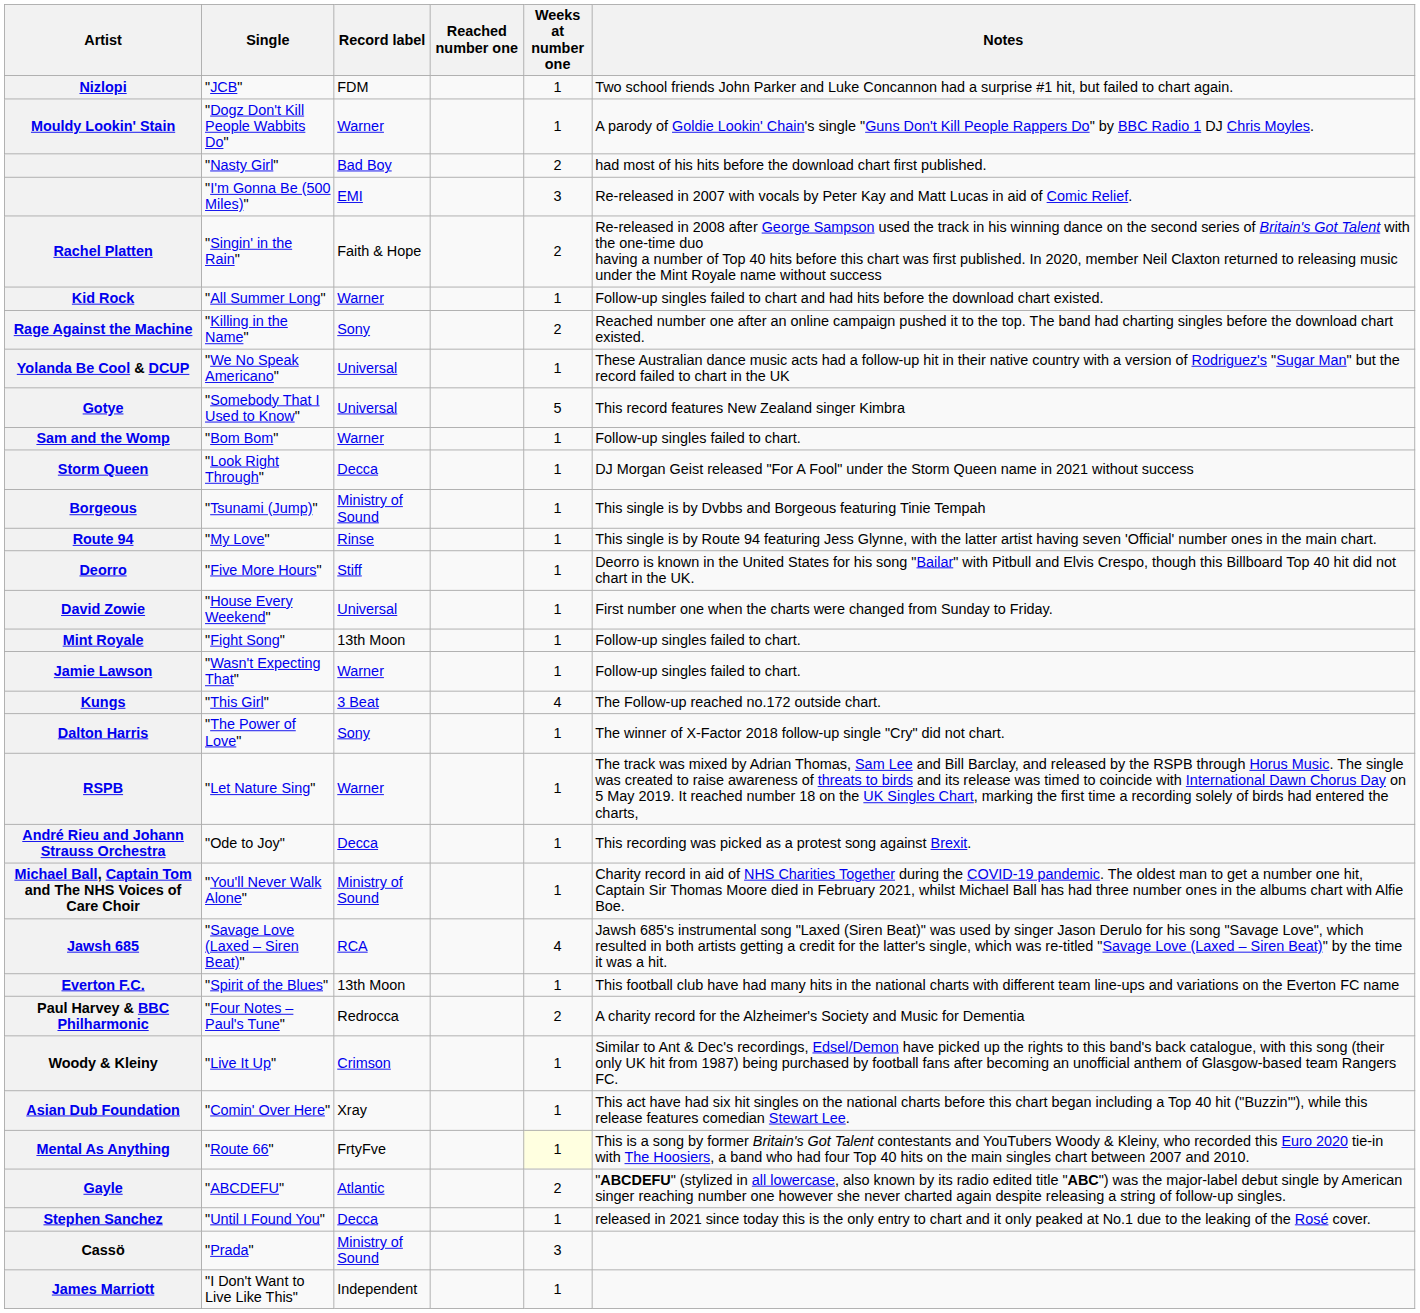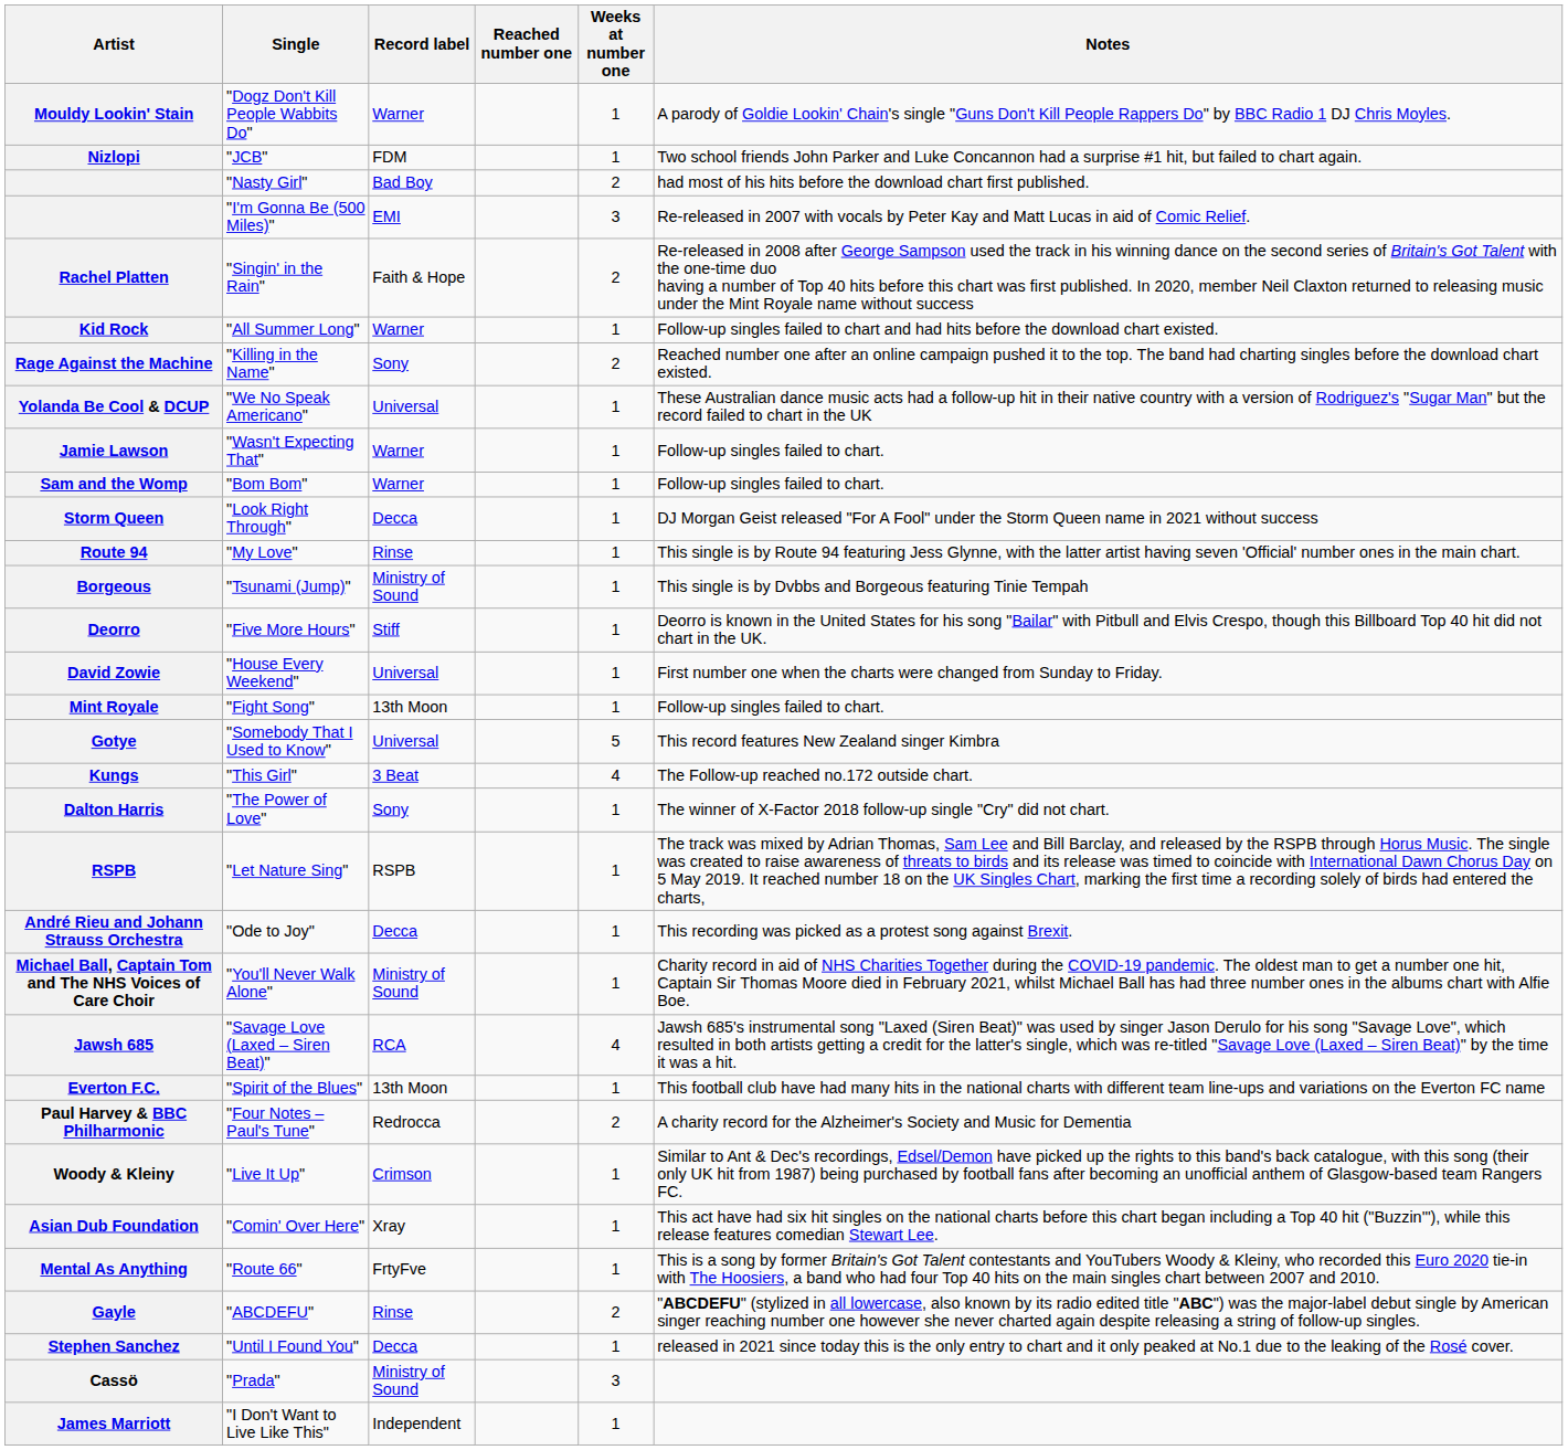 <table class="wikitable plainrowheaders sortable">
 <tr>
 <th scope=col>Artist</th>
 <th scope=col>Single</th>
 <th scope=col>Record label</th>
 <th scope=col>Reached number one</th>
 <th scope=col>Weeks at<br>number one</th>
 <th scope=col class=unsortable>Notes</th>
 </tr>
 <tr>
+<th scope=row><a href='#'>Mouldy Lookin' Stain</a></th>
+<td>"<a href='#'>Dogz Don't Kill People Wabbits Do</a>"</td>
+<td><a href='#'>Warner</a></td>
+<td></td>
+<td align=center>1</td>
+<td>A parody of <a href='#'>Goldie Lookin' Chain</a>'s single "<a href='#'>Guns Don't Kill People Rappers Do</a>" by <a href='#'>BBC Radio 1</a> DJ <a href='#'>Chris Moyles</a>.</td>
+</tr>
+<tr>
 <th scope=row><a href='#'>Nizlopi</a></th>
 <td>"<a href='#'>JCB</a>"</td>
 <td>FDM</td>
 <td></td>
 <td align=center>1</td>
 <td>Two school friends John Parker and Luke Concannon had a surprise #1 hit, but failed to chart again.</td>
-</tr>
-<tr>
-<th scope=row><a href='#'>Mouldy Lookin' Stain</a></th>
-<td>"<a href='#'>Dogz Don't Kill People Wabbits Do</a>"</td>
-<td><a href='#'>Warner</a></td>
-<td></td>
-<td align=center>1</td>
-<td>A parody of <a href='#'>Goldie Lookin' Chain</a>'s single "<a href='#'>Guns Don't Kill People Rappers Do</a>" by <a href='#'>BBC Radio 1</a> DJ <a href='#'>Chris Moyles</a>.</td>
 </tr>
 <tr>
 <th scope=row></th>
 <td>"<a href='#'>Nasty Girl</a>"</td>
 <td><a href='#'>Bad Boy</a></td>
 <td></td>
 <td align=center>2</td>
 <td>had most of his hits before the download chart first published.</td>
 </tr>
 <tr>
 <th scope=row></th>
 <td>"<a href='#'>I'm Gonna Be (500 Miles)</a>"</td>
 <td><a href='#'>EMI</a></td>
 <td></td>
 <td align=center>3</td>
 <td>Re-released in 2007 with vocals by Peter Kay and Matt Lucas in aid of <a href='#'>Comic Relief</a>.</td>
 </tr>
 <tr>
 <th scope=row><a href='#'>Rachel Platten</a></th>
 <td>"<a href='#'>Singin' in the Rain</a>"</td>
 <td>Faith & Hope</td>
 <td></td>
 <td align=center>2</td>
 <td>Re-released in 2008 after <a href='#'>George Sampson</a> used the track in his winning dance on the second series of <em><a href='#'>Britain's Got Talent</a></em> with the one-time duo<br>having a number of Top 40 hits before this chart was first published. In 2020, member Neil Claxton returned to releasing music under the Mint Royale name without success</td>
 </tr>
 <tr>
 <th scope=row><a href='#'>Kid Rock</a></th>
 <td>"<a href='#'>All Summer Long</a>"</td>
 <td><a href='#'>Warner</a></td>
 <td></td>
 <td align=center>1</td>
 <td>Follow-up singles failed to chart and had hits before the download chart existed.</td>
 </tr>
 <tr>
 <th scope=row><a href='#'>Rage Against the Machine</a></th>
 <td>"<a href='#'>Killing in the Name</a>"</td>
 <td><a href='#'>Sony</a></td>
 <td></td>
 <td align=center>2</td>
 <td>Reached number one after an online campaign pushed it to the top. The band had charting singles before the download chart existed.</td>
 </tr>
 <tr>
 <th scope=row><a href='#'>Yolanda Be Cool</a> & <a href='#'>DCUP</a></th>
 <td>"<a href='#'>We No Speak Americano</a>"</td>
 <td><a href='#'>Universal</a></td>
 <td></td>
 <td align=center>1</td>
 <td>These Australian dance music acts had a follow-up hit in their native country with a version of <a href='#'>Rodriguez's</a> "<a href='#'>Sugar Man</a>" but the record failed to chart in the UK</td>
 </tr>
 <tr>
-<th scope=row><a href='#'>Gotye</a></th>
-<td>"<a href='#'>Somebody That I Used to Know</a>"</td>
-<td><a href='#'>Universal</a></td>
+<th scope=row><a href='#'>Jamie Lawson</a></th>
+<td>"<a href='#'>Wasn't Expecting That</a>"</td>
+<td><a href='#'>Warner</a></td>
 <td></td>
-<td align=center>5</td>
-<td>This record features New Zealand singer Kimbra</td>
+<td align=center>1</td>
+<td>Follow-up singles failed to chart.</td>
 </tr>
 <tr>
 <th scope=row><a href='#'>Sam and the Womp</a></th>
 <td>"<a href='#'>Bom Bom</a>"</td>
 <td><a href='#'>Warner</a></td>
 <td></td>
 <td align=center>1</td>
 <td>Follow-up singles failed to chart.</td>
 </tr>
 <tr>
 <th scope=row><a href='#'>Storm Queen</a></th>
 <td>"<a href='#'>Look Right Through</a>"</td>
 <td><a href='#'>Decca</a></td>
 <td></td>
 <td align=center>1</td>
 <td>DJ Morgan Geist released "For A Fool" under the Storm Queen name in 2021 without success</td>
 </tr>
 <tr>
+<th scope=row><a href='#'>Route 94</a></th>
+<td>"<a href='#'>My Love</a>"</td>
+<td><a href='#'>Rinse</a></td>
+<td></td>
+<td align=center>1</td>
+<td>This single is by Route 94 featuring Jess Glynne, with the latter artist having seven 'Official' number ones in the main chart.</td>
+</tr>
+<tr>
 <th scope=row><a href='#'>Borgeous</a></th>
 <td>"<a href='#'>Tsunami (Jump)</a>"</td>
 <td><a href='#'>Ministry of Sound</a></td>
 <td></td>
 <td align=center>1</td>
 <td>This single is by Dvbbs and Borgeous featuring Tinie Tempah</td>
-</tr>
-<tr>
-<th scope=row><a href='#'>Route 94</a></th>
-<td>"<a href='#'>My Love</a>"</td>
-<td><a href='#'>Rinse</a></td>
-<td></td>
-<td align=center>1</td>
-<td>This single is by Route 94 featuring Jess Glynne, with the latter artist having seven 'Official' number ones in the main chart.</td>
 </tr>
 <tr>
 <th scope=row><a href='#'>Deorro</a></th>
 <td>"<a href='#'>Five More Hours</a>"</td>
 <td><a href='#'>Stiff</a></td>
 <td></td>
 <td align=center>1</td>
 <td>Deorro is known in the United States for his song "<a href='#'>Bailar</a>" with Pitbull and Elvis Crespo, though this Billboard Top 40 hit did not chart in the UK.</td>
 </tr>
 <tr>
 <th scope=row><a href='#'>David Zowie</a></th>
 <td>"<a href='#'>House Every Weekend</a>"</td>
 <td><a href='#'>Universal</a></td>
 <td></td>
 <td align=center>1</td>
 <td>First number one when the charts were changed from Sunday to Friday.</td>
 </tr>
 <tr>
 <th scope=row><a href='#'>Mint Royale</a></th>
 <td>"<a href='#'>Fight Song</a>"</td>
 <td>13th Moon</td>
 <td></td>
 <td align=center>1</td>
 <td>Follow-up singles failed to chart.</td>
 </tr>
 <tr>
-<th scope=row><a href='#'>Jamie Lawson</a></th>
-<td>"<a href='#'>Wasn't Expecting That</a>"</td>
-<td><a href='#'>Warner</a></td>
+<th scope=row><a href='#'>Gotye</a></th>
+<td>"<a href='#'>Somebody That I Used to Know</a>"</td>
+<td><a href='#'>Universal</a></td>
 <td></td>
-<td align=center>1</td>
-<td>Follow-up singles failed to chart.</td>
+<td align=center>5</td>
+<td>This record features New Zealand singer Kimbra</td>
 </tr>
 <tr>
 <th scope=row><a href='#'>Kungs</a></th>
 <td>"<a href='#'>This Girl</a>"</td>
 <td><a href='#'>3 Beat</a></td>
 <td></td>
 <td align=center>4</td>
 <td>The Follow-up reached no.172 outside chart.</td>
 </tr>
 <tr>
 <th scope=row><a href='#'>Dalton Harris</a></th>
 <td>"<a href='#'>The Power of Love</a>"</td>
 <td><a href='#'>Sony</a></td>
 <td></td>
 <td align=center>1</td>
 <td>The winner of X-Factor 2018 follow-up single "Cry" did not chart.</td>
 </tr>
 <tr>
 <th scope=row><a href='#'>RSPB</a></th>
 <td>"<a href='#'>Let Nature Sing</a>"</td>
-<td><a href='#'>Warner</a></td>
+<td>RSPB</td>
 <td></td>
 <td align=center>1</td>
 <td>The track was mixed by Adrian Thomas, <a href='#'>Sam Lee</a> and Bill Barclay, and released by the RSPB through <a href='#'>Horus Music</a>. The single was created to raise awareness of <a href='#'>threats to birds</a> and its release was timed to coincide with <a href='#'>International Dawn Chorus Day</a> on 5 May 2019. It reached number 18 on the <a href='#'>UK Singles Chart</a>, marking the first time a recording solely of birds had entered the charts,</td>
 </tr>
 <tr>
 <th scope=row><a href='#'>André Rieu and Johann Strauss Orchestra</a></th>
 <td>"Ode to Joy"</td>
 <td><a href='#'>Decca</a></td>
 <td></td>
 <td align=center>1</td>
 <td>This recording was picked as a protest song against <a href='#'>Brexit</a>.</td>
 </tr>
 <tr>
 <th scope=row><a href='#'>Michael Ball</a>, <a href='#'>Captain Tom</a> and The NHS Voices of Care Choir</th>
 <td>"<a href='#'>You'll Never Walk Alone</a>"</td>
 <td><a href='#'>Ministry of Sound</a></td>
 <td></td>
 <td align=center>1</td>
 <td>Charity record in aid of <a href='#'>NHS Charities Together</a> during the <a href='#'>COVID-19 pandemic</a>. The oldest man to get a number one hit, Captain Sir Thomas Moore died in February 2021, whilst Michael Ball has had three number ones in the albums chart with Alfie Boe.</td>
 </tr>
 <tr>
 <th scope=row><a href='#'>Jawsh 685</a></th>
 <td>"<a href='#'>Savage Love (Laxed – Siren Beat)</a>"</td>
 <td><a href='#'>RCA</a></td>
 <td></td>
 <td align=center>4</td>
 <td>Jawsh 685's instrumental song "Laxed (Siren Beat)" was used by singer Jason Derulo for his song "Savage Love", which resulted in both artists getting a credit for the latter's single, which was re-titled "<a href='#'>Savage Love (Laxed – Siren Beat)</a>" by the time it was a hit.</td>
 </tr>
 <tr>
 <th scope=row><a href='#'>Everton F.C.</a></th>
 <td>"<a href='#'>Spirit of the Blues</a>"</td>
 <td>13th Moon</td>
 <td></td>
 <td align=center>1</td>
 <td>This football club have had many hits in the national charts with different team line-ups and variations on the Everton FC name</td>
 </tr>
 <tr>
 <th scope=row>Paul Harvey & <a href='#'>BBC Philharmonic</a></th>
 <td>"<a href='#'>Four Notes – Paul's Tune</a>"</td>
 <td>Redrocca</td>
 <td></td>
 <td align=center>2</td>
 <td>A charity record for the Alzheimer's Society and Music for Dementia</td>
 </tr>
 <tr>
 <th scope=row>Woody & Kleiny</th>
 <td>"<a href='#'>Live It Up</a>"</td>
 <td><a href='#'>Crimson</a></td>
 <td></td>
 <td align=center>1</td>
 <td>Similar to Ant & Dec's recordings, <a href='#'>Edsel/Demon</a> have picked up the rights to this band's back catalogue, with this song (their only UK hit from 1987) being purchased by football fans after becoming an unofficial anthem of Glasgow-based team Rangers FC.</td>
 </tr>
 <tr>
 <th scope=row><a href='#'>Asian Dub Foundation</a></th>
 <td>"<a href='#'>Comin' Over Here</a>"</td>
 <td>Xray</td>
 <td></td>
 <td align=center>1</td>
 <td>This act have had six hit singles on the national charts before this chart began including a Top 40 hit ("Buzzin'"), while this release features comedian <a href='#'>Stewart Lee</a>.</td>
 </tr>
 <tr>
 <th scope=row><a href='#'>Mental As Anything</a></th>
 <td>"<a href='#'>Route 66</a>"</td>
 <td>FrtyFve</td>
 <td></td>
-<td align=center style="background: lightyellow;">1</td>
+<td align=center>1</td>
 <td>This is a song by former <em>Britain's Got Talent</em> contestants and YouTubers Woody & Kleiny, who recorded this <a href='#'>Euro 2020</a> tie-in with <a href='#'>The Hoosiers</a>, a band who had four Top 40 hits on the main singles chart between 2007 and 2010.</td>
 </tr>
 <tr>
 <th scope=row><a href='#'>Gayle</a></th>
 <td>"<a href='#'>ABCDEFU</a>"</td>
-<td><a href='#'>Atlantic</a></td>
+<td><a href='#'>Rinse</a></td>
 <td></td>
 <td align=center>2</td>
 <td>"<strong>ABCDEFU</strong>" (stylized in <a href='#'>all lowercase</a>, also known by its radio edited title "<strong>ABC</strong>") was the major-label debut single by American singer reaching number one however she never charted again despite releasing a string of follow-up singles.</td>
 </tr>
 <tr>
 <th scope=row><a href='#'>Stephen Sanchez</a></th>
 <td>"<a href='#'>Until I Found You</a>"</td>
 <td><a href='#'>Decca</a></td>
 <td></td>
 <td align=center>1</td>
 <td>released in 2021 since today this is the only entry to chart and it only peaked at No.1 due to the leaking of the <a href='#'>Rosé</a> cover.</td>
 </tr>
 <tr>
 <th scope=row>Cassö</th>
 <td>"<a href='#'>Prada</a>"</td>
 <td><a href='#'>Ministry of Sound</a></td>
 <td></td>
 <td align=center>3</td>
 <td></td>
 </tr>
 <tr>
 <th scope=row><a href='#'>James Marriott</a></th>
 <td>"I Don't Want to Live Like This"</td>
 <td>Independent</td>
 <td></td>
 <td align=center>1</td>
 <td></td>
 </tr>
 </table>
